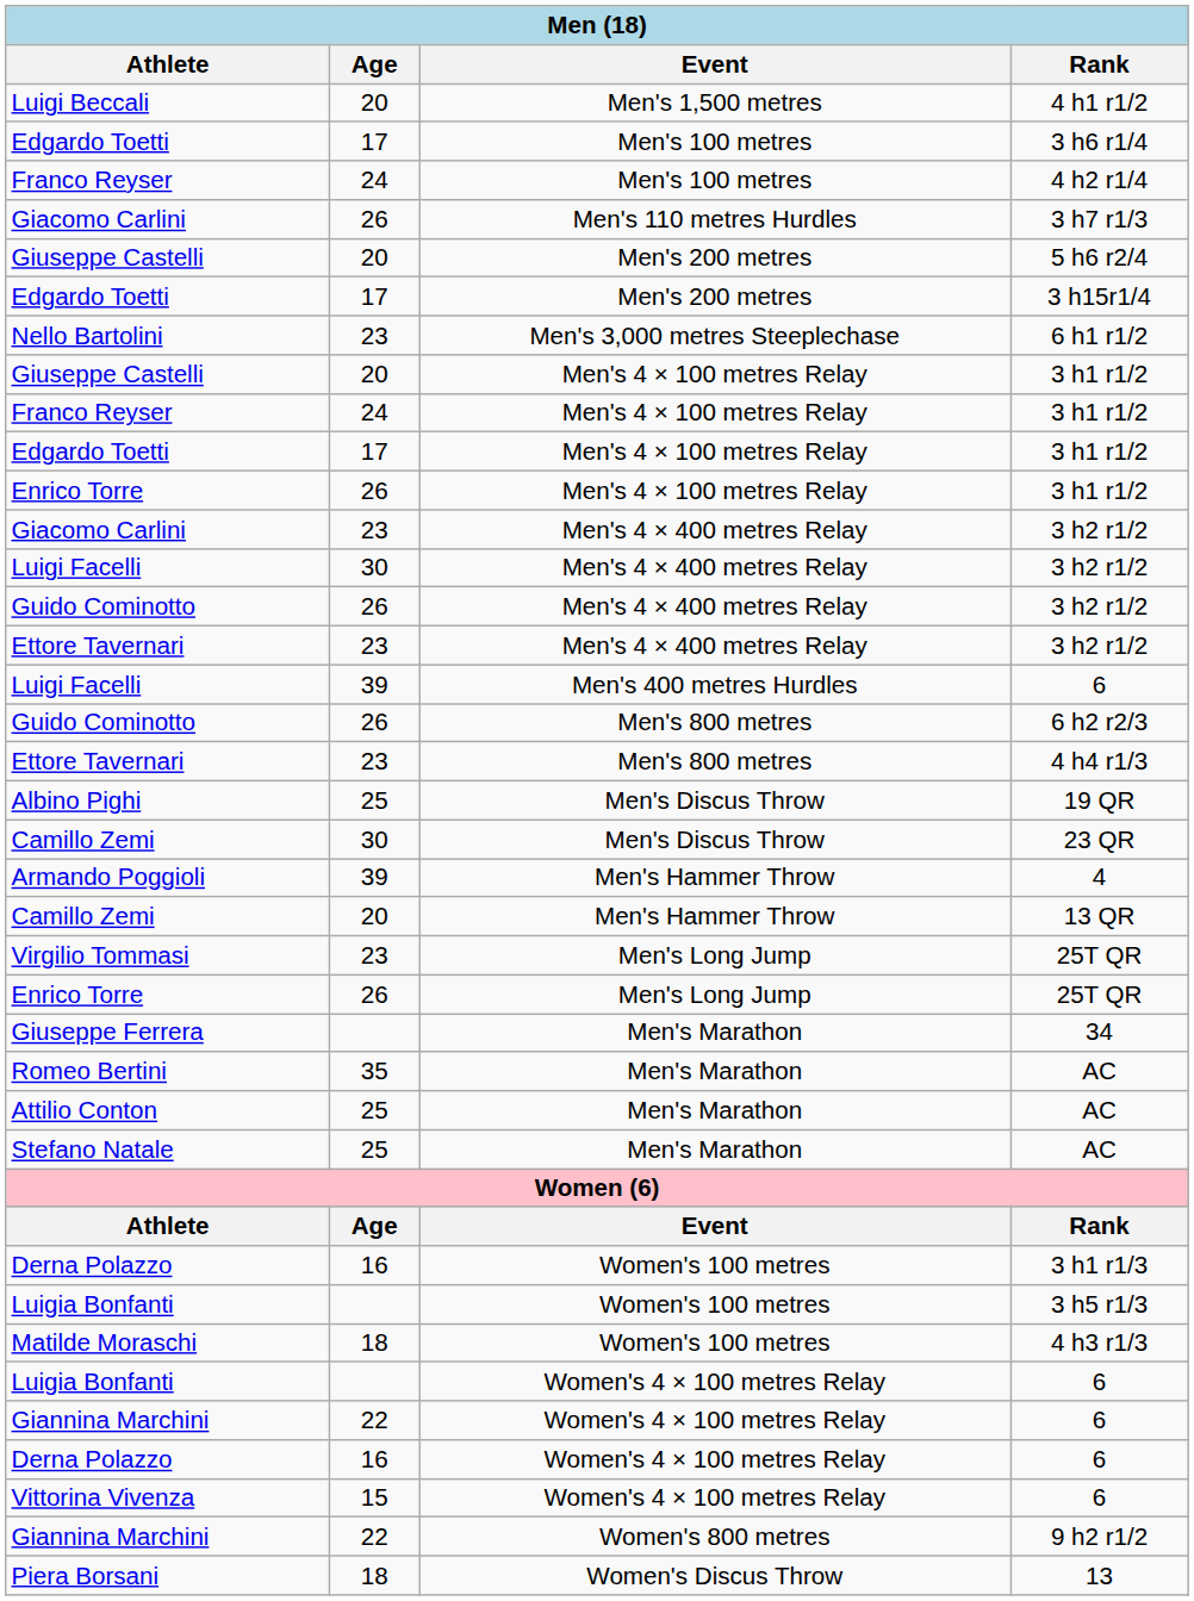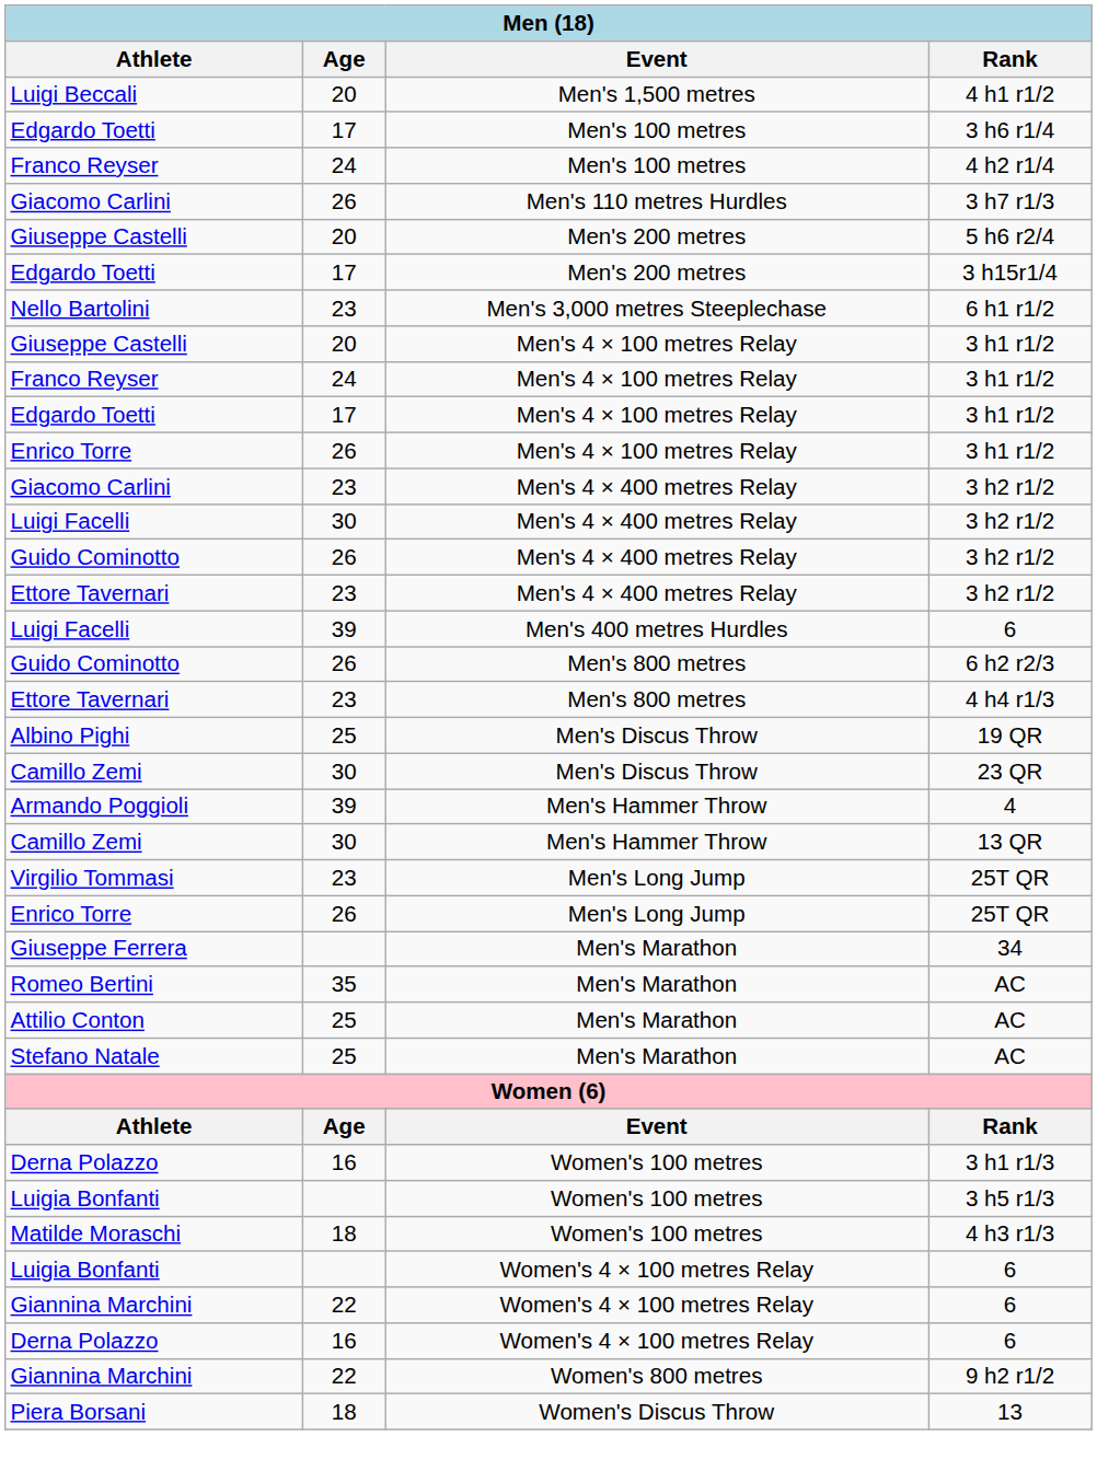 <table class="wikitable" width=55% style="font-size:90%; text-align:center;">
 <tr>
 <td colspan=4 bgcolor=lightblue><strong>Men (18)</strong></td>
 </tr>
 <tr>
 <th>Athlete</th>
 <th>Age</th>
 <th>Event</th>
 <th>Rank</th>
 </tr>
 <tr>
 <td align=left><a href='#'>Luigi Beccali</a></td>
 <td>20</td>
 <td>Men's 1,500 metres</td>
 <td>4 h1 r1/2</td>
 </tr>
 <tr>
 <td align=left><a href='#'>Edgardo Toetti</a></td>
 <td>17</td>
 <td>Men's 100 metres</td>
 <td>3 h6 r1/4</td>
 </tr>
 <tr>
 <td align=left><a href='#'>Franco Reyser</a></td>
 <td>24</td>
 <td>Men's 100 metres</td>
 <td>4 h2 r1/4</td>
 </tr>
 <tr>
 <td align=left><a href='#'>Giacomo Carlini</a></td>
 <td>26</td>
 <td>Men's 110 metres Hurdles</td>
 <td>3 h7 r1/3</td>
 </tr>
 <tr>
 <td align=left><a href='#'>Giuseppe Castelli</a></td>
 <td>20</td>
 <td>Men's 200 metres</td>
 <td>5 h6 r2/4</td>
 </tr>
 <tr>
 <td align=left><a href='#'>Edgardo Toetti</a></td>
 <td>17</td>
 <td>Men's 200 metres</td>
 <td>3 h15r1/4</td>
 </tr>
 <tr>
 <td align=left><a href='#'>Nello Bartolini</a></td>
 <td>23</td>
 <td>Men's 3,000 metres Steeplechase</td>
 <td>6 h1 r1/2</td>
 </tr>
 <tr>
 <td align=left><a href='#'>Giuseppe Castelli</a></td>
 <td>20</td>
 <td>Men's 4 × 100 metres Relay</td>
 <td>3 h1 r1/2</td>
 </tr>
 <tr>
 <td align=left><a href='#'>Franco Reyser</a></td>
 <td>24</td>
 <td>Men's 4 × 100 metres Relay</td>
 <td>3 h1 r1/2</td>
 </tr>
 <tr>
 <td align=left><a href='#'>Edgardo Toetti</a></td>
 <td>17</td>
 <td>Men's 4 × 100 metres Relay</td>
 <td>3 h1 r1/2</td>
 </tr>
 <tr>
 <td align=left><a href='#'>Enrico Torre</a></td>
 <td>26</td>
 <td>Men's 4 × 100 metres Relay</td>
 <td>3 h1 r1/2</td>
 </tr>
 <tr>
 <td align=left><a href='#'>Giacomo Carlini</a></td>
 <td>23</td>
 <td>Men's 4 × 400 metres Relay</td>
 <td>3 h2 r1/2</td>
 </tr>
 <tr>
 <td align=left><a href='#'>Luigi Facelli</a></td>
 <td>30</td>
 <td>Men's 4 × 400 metres Relay</td>
 <td>3 h2 r1/2</td>
 </tr>
 <tr>
 <td align=left><a href='#'>Guido Cominotto</a></td>
 <td>26</td>
 <td>Men's 4 × 400 metres Relay</td>
 <td>3 h2 r1/2</td>
 </tr>
 <tr>
 <td align=left><a href='#'>Ettore Tavernari</a></td>
 <td>23</td>
 <td>Men's 4 × 400 metres Relay</td>
 <td>3 h2 r1/2</td>
 </tr>
 <tr>
 <td align=left><a href='#'>Luigi Facelli</a></td>
 <td>39</td>
 <td>Men's 400 metres Hurdles</td>
 <td>6</td>
 </tr>
 <tr>
 <td align=left><a href='#'>Guido Cominotto</a></td>
 <td>26</td>
 <td>Men's 800 metres</td>
 <td>6 h2 r2/3</td>
 </tr>
 <tr>
 <td align=left><a href='#'>Ettore Tavernari</a></td>
 <td>23</td>
 <td>Men's 800 metres</td>
 <td>4 h4 r1/3</td>
 </tr>
 <tr>
 <td align=left><a href='#'>Albino Pighi</a></td>
 <td>25</td>
 <td>Men's Discus Throw</td>
 <td>19 QR</td>
 </tr>
 <tr>
 <td align=left><a href='#'>Camillo Zemi</a></td>
 <td>30</td>
 <td>Men's Discus Throw</td>
 <td>23 QR</td>
 </tr>
 <tr>
 <td align=left><a href='#'>Armando Poggioli</a></td>
 <td>39</td>
 <td>Men's Hammer Throw</td>
 <td>4</td>
 </tr>
 <tr>
 <td align=left><a href='#'>Camillo Zemi</a></td>
-<td>20</td>
+<td>30</td>
 <td>Men's Hammer Throw</td>
 <td>13 QR</td>
 </tr>
 <tr>
 <td align=left><a href='#'>Virgilio Tommasi</a></td>
 <td>23</td>
 <td>Men's Long Jump</td>
 <td>25T QR</td>
 </tr>
 <tr>
 <td align=left><a href='#'>Enrico Torre</a></td>
 <td>26</td>
 <td>Men's Long Jump</td>
 <td>25T QR</td>
 </tr>
 <tr>
 <td align=left><a href='#'>Giuseppe Ferrera</a></td>
 <td></td>
 <td>Men's Marathon</td>
 <td>34</td>
 </tr>
 <tr>
 <td align=left><a href='#'>Romeo Bertini</a></td>
 <td>35</td>
 <td>Men's Marathon</td>
 <td>AC</td>
 </tr>
 <tr>
 <td align=left><a href='#'>Attilio Conton</a></td>
 <td>25</td>
 <td>Men's Marathon</td>
 <td>AC</td>
 </tr>
 <tr>
 <td align=left><a href='#'>Stefano Natale</a></td>
 <td>25</td>
 <td>Men's Marathon</td>
 <td>AC</td>
 </tr>
 <tr>
 <td colspan=4 bgcolor=pink><strong>Women (6)</strong></td>
 </tr>
 <tr>
 <th>Athlete</th>
 <th>Age</th>
 <th>Event</th>
 <th>Rank</th>
 </tr>
 <tr>
 <td align=left><a href='#'>Derna Polazzo</a></td>
 <td>16</td>
 <td>Women's 100 metres</td>
 <td>3 h1 r1/3</td>
 </tr>
 <tr>
 <td align=left><a href='#'>Luigia Bonfanti</a></td>
 <td></td>
 <td>Women's 100 metres</td>
 <td>3 h5 r1/3</td>
 </tr>
 <tr>
 <td align=left><a href='#'>Matilde Moraschi</a></td>
 <td>18</td>
 <td>Women's 100 metres</td>
 <td>4 h3 r1/3</td>
 </tr>
 <tr>
 <td align=left><a href='#'>Luigia Bonfanti</a></td>
 <td></td>
 <td>Women's 4 × 100 metres Relay</td>
 <td>6</td>
 </tr>
 <tr>
 <td align=left><a href='#'>Giannina Marchini</a></td>
 <td>22</td>
 <td>Women's 4 × 100 metres Relay</td>
 <td>6</td>
 </tr>
 <tr>
 <td align=left><a href='#'>Derna Polazzo</a></td>
 <td>16</td>
 <td>Women's 4 × 100 metres Relay</td>
 <td>6</td>
 </tr>
 <tr>
-<td align=left><a href='#'>Vittorina Vivenza</a></td>
-<td>15</td>
-<td>Women's 4 × 100 metres Relay</td>
-<td>6</td>
-</tr>
-<tr>
 <td align=left><a href='#'>Giannina Marchini</a></td>
 <td>22</td>
 <td>Women's 800 metres</td>
 <td>9 h2 r1/2</td>
 </tr>
 <tr>
 <td align=left><a href='#'>Piera Borsani</a></td>
 <td>18</td>
 <td>Women's Discus Throw</td>
 <td>13</td>
 </tr>
 </table>
